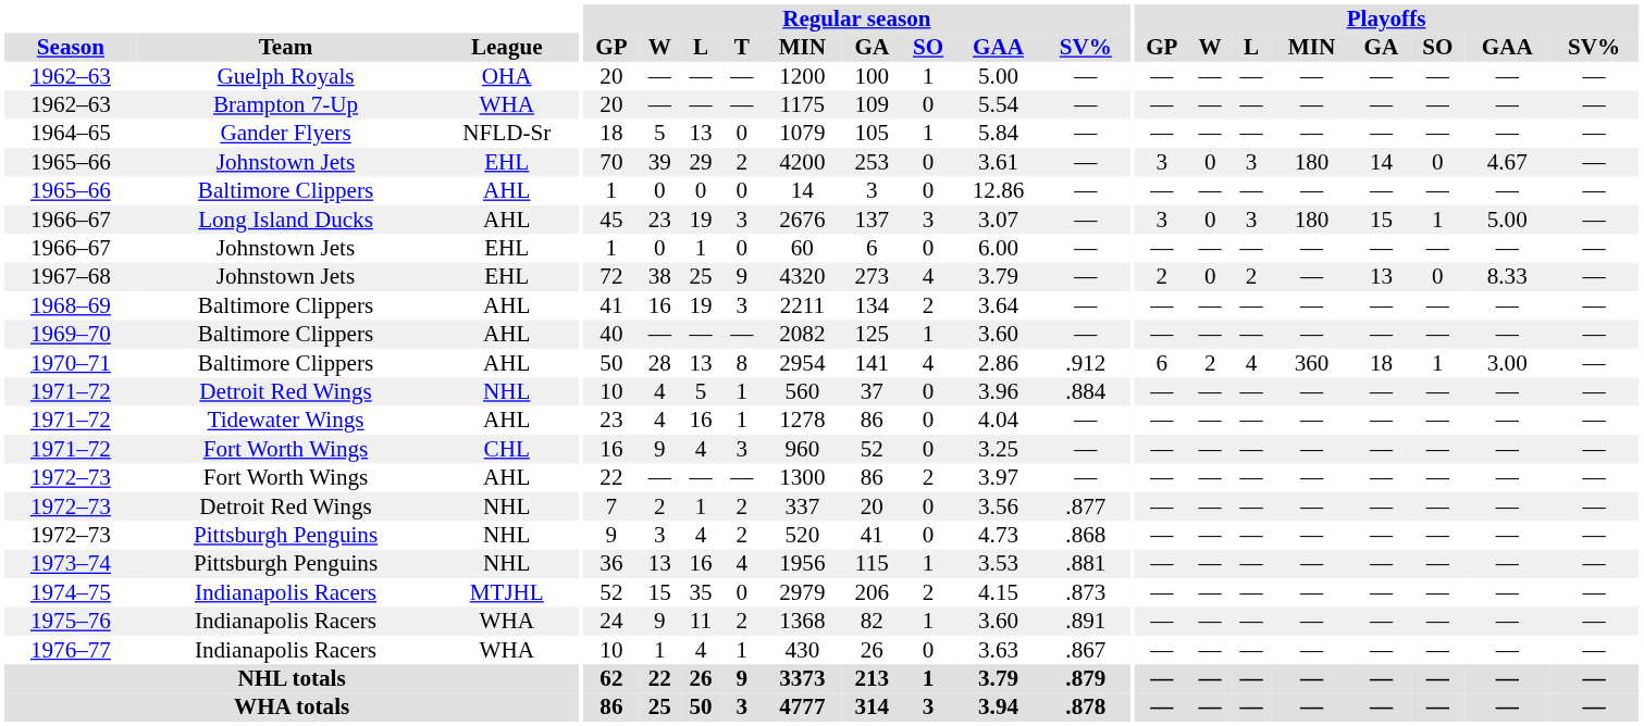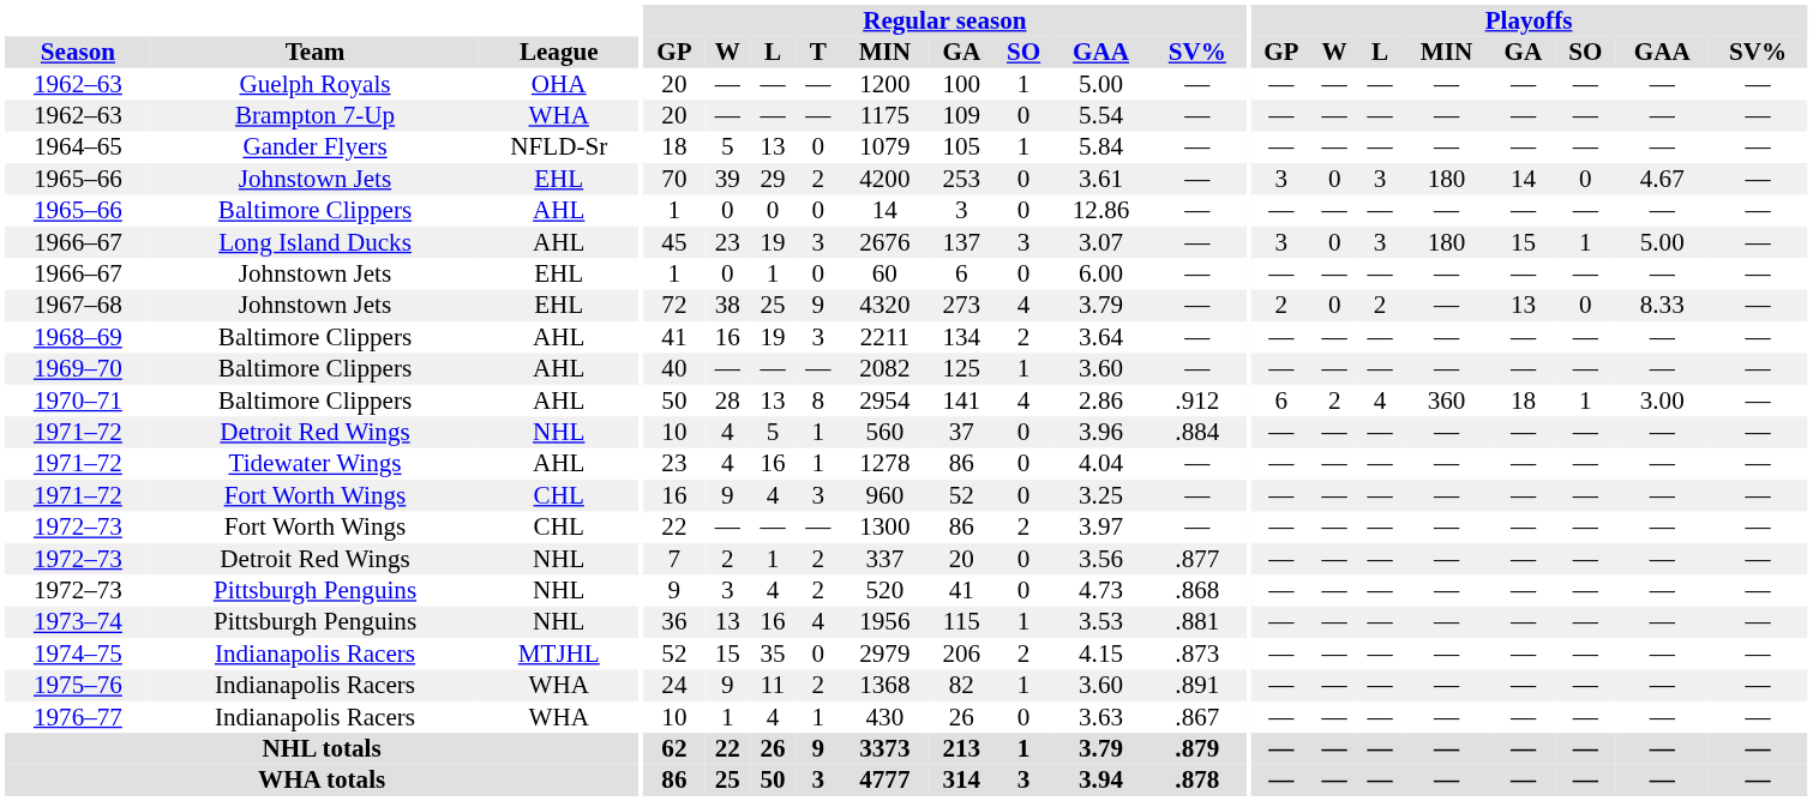 <table border="0" cellpadding="1" cellspacing="0" style="width:90%; text-align:center;">
 <tr bgcolor="#e0e0e0">
 <th colspan="3" bgcolor="#ffffff"></th>
 <th rowspan="99" bgcolor="#ffffff"></th>
 <th colspan="9" bgcolor="#e0e0e0"><a href='#'>Regular season</a></th>
 <th rowspan="99" bgcolor="#ffffff"></th>
 <th colspan="8" bgcolor="#e0e0e0"><a href='#'>Playoffs</a></th>
 </tr>
 <tr bgcolor="#e0e0e0">
 <th><a href='#'>Season</a></th>
 <th>Team</th>
 <th>League</th>
 <th>GP</th>
 <th>W</th>
 <th>L</th>
 <th>T</th>
 <th>MIN</th>
 <th>GA</th>
 <th><a href='#'>SO</a></th>
 <th><a href='#'>GAA</a></th>
 <th><a href='#'>SV%</a></th>
 <th>GP</th>
 <th>W</th>
 <th>L</th>
 <th>MIN</th>
 <th>GA</th>
 <th>SO</th>
 <th>GAA</th>
 <th>SV%</th>
 </tr>
 <tr>
 <td><a href='#'>1962–63</a></td>
 <td><a href='#'>Guelph Royals</a></td>
 <td><a href='#'>OHA</a></td>
 <td>20</td>
 <td>—</td>
 <td>—</td>
 <td>—</td>
 <td>1200</td>
 <td>100</td>
 <td>1</td>
 <td>5.00</td>
 <td>—</td>
 <td>—</td>
 <td>—</td>
 <td>—</td>
 <td>—</td>
 <td>—</td>
 <td>—</td>
 <td>—</td>
 <td>—</td>
 </tr>
 <tr bgcolor="#f0f0f0">
 <td>1962–63</td>
 <td><a href='#'>Brampton 7-Up</a></td>
 <td><a href='#'>WHA</a></td>
 <td>20</td>
 <td>—</td>
 <td>—</td>
 <td>—</td>
 <td>1175</td>
 <td>109</td>
 <td>0</td>
 <td>5.54</td>
 <td>—</td>
 <td>—</td>
 <td>—</td>
 <td>—</td>
 <td>—</td>
 <td>—</td>
 <td>—</td>
 <td>—</td>
 <td>—</td>
 </tr>
 <tr>
 <td>1964–65</td>
 <td><a href='#'>Gander Flyers</a></td>
 <td>NFLD-Sr</td>
 <td>18</td>
 <td>5</td>
 <td>13</td>
 <td>0</td>
 <td>1079</td>
 <td>105</td>
 <td>1</td>
 <td>5.84</td>
 <td>—</td>
 <td>—</td>
 <td>—</td>
 <td>—</td>
 <td>—</td>
 <td>—</td>
 <td>—</td>
 <td>—</td>
 <td>—</td>
 </tr>
 <tr bgcolor="#f0f0f0">
 <td>1965–66</td>
 <td><a href='#'>Johnstown Jets</a></td>
 <td><a href='#'>EHL</a></td>
 <td>70</td>
 <td>39</td>
 <td>29</td>
 <td>2</td>
 <td>4200</td>
 <td>253</td>
 <td>0</td>
 <td>3.61</td>
 <td>—</td>
 <td>3</td>
 <td>0</td>
 <td>3</td>
 <td>180</td>
 <td>14</td>
 <td>0</td>
 <td>4.67</td>
 <td>—</td>
 </tr>
 <tr>
 <td><a href='#'>1965–66</a></td>
 <td><a href='#'>Baltimore Clippers</a></td>
 <td><a href='#'>AHL</a></td>
 <td>1</td>
 <td>0</td>
 <td>0</td>
 <td>0</td>
 <td>14</td>
 <td>3</td>
 <td>0</td>
 <td>12.86</td>
 <td>—</td>
 <td>—</td>
 <td>—</td>
 <td>—</td>
 <td>—</td>
 <td>—</td>
 <td>—</td>
 <td>—</td>
 <td>—</td>
 </tr>
 <tr bgcolor="#f0f0f0">
 <td>1966–67</td>
 <td><a href='#'>Long Island Ducks</a></td>
 <td>AHL</td>
 <td>45</td>
 <td>23</td>
 <td>19</td>
 <td>3</td>
 <td>2676</td>
 <td>137</td>
 <td>3</td>
 <td>3.07</td>
 <td>—</td>
 <td>3</td>
 <td>0</td>
 <td>3</td>
 <td>180</td>
 <td>15</td>
 <td>1</td>
 <td>5.00</td>
 <td>—</td>
 </tr>
 <tr>
 <td>1966–67</td>
 <td>Johnstown Jets</td>
 <td>EHL</td>
 <td>1</td>
 <td>0</td>
 <td>1</td>
 <td>0</td>
 <td>60</td>
 <td>6</td>
 <td>0</td>
 <td>6.00</td>
 <td>—</td>
 <td>—</td>
 <td>—</td>
 <td>—</td>
 <td>—</td>
 <td>—</td>
 <td>—</td>
 <td>—</td>
 <td>—</td>
 </tr>
 <tr bgcolor="#f0f0f0">
 <td>1967–68</td>
 <td>Johnstown Jets</td>
 <td>EHL</td>
 <td>72</td>
 <td>38</td>
 <td>25</td>
 <td>9</td>
 <td>4320</td>
 <td>273</td>
 <td>4</td>
 <td>3.79</td>
 <td>—</td>
 <td>2</td>
 <td>0</td>
 <td>2</td>
 <td>—</td>
 <td>13</td>
 <td>0</td>
 <td>8.33</td>
 <td>—</td>
 </tr>
 <tr>
 <td><a href='#'>1968–69</a></td>
 <td>Baltimore Clippers</td>
 <td>AHL</td>
 <td>41</td>
 <td>16</td>
 <td>19</td>
 <td>3</td>
 <td>2211</td>
 <td>134</td>
 <td>2</td>
 <td>3.64</td>
 <td>—</td>
 <td>—</td>
 <td>—</td>
 <td>—</td>
 <td>—</td>
 <td>—</td>
 <td>—</td>
 <td>—</td>
 <td>—</td>
 </tr>
 <tr bgcolor="#f0f0f0">
 <td><a href='#'>1969–70</a></td>
 <td>Baltimore Clippers</td>
 <td>AHL</td>
 <td>40</td>
 <td>—</td>
 <td>—</td>
 <td>—</td>
 <td>2082</td>
 <td>125</td>
 <td>1</td>
 <td>3.60</td>
 <td>—</td>
 <td>—</td>
 <td>—</td>
 <td>—</td>
 <td>—</td>
 <td>—</td>
 <td>—</td>
 <td>—</td>
 <td>—</td>
 </tr>
 <tr>
 <td><a href='#'>1970–71</a></td>
 <td>Baltimore Clippers</td>
 <td>AHL</td>
 <td>50</td>
 <td>28</td>
 <td>13</td>
 <td>8</td>
 <td>2954</td>
 <td>141</td>
 <td>4</td>
 <td>2.86</td>
 <td>.912</td>
 <td>6</td>
 <td>2</td>
 <td>4</td>
 <td>360</td>
 <td>18</td>
 <td>1</td>
 <td>3.00</td>
 <td>—</td>
 </tr>
 <tr bgcolor="#f0f0f0">
 <td><a href='#'>1971–72</a></td>
 <td><a href='#'>Detroit Red Wings</a></td>
 <td><a href='#'>NHL</a></td>
 <td>10</td>
 <td>4</td>
 <td>5</td>
 <td>1</td>
 <td>560</td>
 <td>37</td>
 <td>0</td>
 <td>3.96</td>
 <td>.884</td>
 <td>—</td>
 <td>—</td>
 <td>—</td>
 <td>—</td>
 <td>—</td>
 <td>—</td>
 <td>—</td>
 <td>—</td>
 </tr>
 <tr>
 <td><a href='#'>1971–72</a></td>
 <td><a href='#'>Tidewater Wings</a></td>
 <td>AHL</td>
 <td>23</td>
 <td>4</td>
 <td>16</td>
 <td>1</td>
 <td>1278</td>
 <td>86</td>
 <td>0</td>
 <td>4.04</td>
 <td>—</td>
 <td>—</td>
 <td>—</td>
 <td>—</td>
 <td>—</td>
 <td>—</td>
 <td>—</td>
 <td>—</td>
 <td>—</td>
 </tr>
 <tr bgcolor="#f0f0f0">
 <td><a href='#'>1971–72</a></td>
 <td><a href='#'>Fort Worth Wings</a></td>
 <td><a href='#'>CHL</a></td>
 <td>16</td>
 <td>9</td>
 <td>4</td>
 <td>3</td>
 <td>960</td>
 <td>52</td>
 <td>0</td>
 <td>3.25</td>
 <td>—</td>
 <td>—</td>
 <td>—</td>
 <td>—</td>
 <td>—</td>
 <td>—</td>
 <td>—</td>
 <td>—</td>
 <td>—</td>
 </tr>
 <tr>
 <td><a href='#'>1972–73</a></td>
 <td>Fort Worth Wings</td>
-<td>AHL</td>
+<td>CHL</td>
 <td>22</td>
 <td>—</td>
 <td>—</td>
 <td>—</td>
 <td>1300</td>
 <td>86</td>
 <td>2</td>
 <td>3.97</td>
 <td>—</td>
 <td>—</td>
 <td>—</td>
 <td>—</td>
 <td>—</td>
 <td>—</td>
 <td>—</td>
 <td>—</td>
 <td>—</td>
 </tr>
 <tr bgcolor="#f0f0f0">
 <td><a href='#'>1972–73</a></td>
 <td>Detroit Red Wings</td>
 <td>NHL</td>
 <td>7</td>
 <td>2</td>
 <td>1</td>
 <td>2</td>
 <td>337</td>
 <td>20</td>
 <td>0</td>
 <td>3.56</td>
 <td>.877</td>
 <td>—</td>
 <td>—</td>
 <td>—</td>
 <td>—</td>
 <td>—</td>
 <td>—</td>
 <td>—</td>
 <td>—</td>
 </tr>
 <tr>
 <td>1972–73</td>
 <td><a href='#'>Pittsburgh Penguins</a></td>
 <td>NHL</td>
 <td>9</td>
 <td>3</td>
 <td>4</td>
 <td>2</td>
 <td>520</td>
 <td>41</td>
 <td>0</td>
 <td>4.73</td>
 <td>.868</td>
 <td>—</td>
 <td>—</td>
 <td>—</td>
 <td>—</td>
 <td>—</td>
 <td>—</td>
 <td>—</td>
 <td>—</td>
 </tr>
 <tr bgcolor="#f0f0f0">
 <td><a href='#'>1973–74</a></td>
 <td>Pittsburgh Penguins</td>
 <td>NHL</td>
 <td>36</td>
 <td>13</td>
 <td>16</td>
 <td>4</td>
 <td>1956</td>
 <td>115</td>
 <td>1</td>
 <td>3.53</td>
 <td>.881</td>
 <td>—</td>
 <td>—</td>
 <td>—</td>
 <td>—</td>
 <td>—</td>
 <td>—</td>
 <td>—</td>
 <td>—</td>
 </tr>
 <tr>
 <td><a href='#'>1974–75</a></td>
 <td><a href='#'>Indianapolis Racers</a></td>
 <td><a href='#'>MTJHL</a></td>
 <td>52</td>
 <td>15</td>
 <td>35</td>
 <td>0</td>
 <td>2979</td>
 <td>206</td>
 <td>2</td>
 <td>4.15</td>
 <td>.873</td>
 <td>—</td>
 <td>—</td>
 <td>—</td>
 <td>—</td>
 <td>—</td>
 <td>—</td>
 <td>—</td>
 <td>—</td>
 </tr>
 <tr bgcolor="#f0f0f0">
 <td><a href='#'>1975–76</a></td>
 <td>Indianapolis Racers</td>
 <td>WHA</td>
 <td>24</td>
 <td>9</td>
 <td>11</td>
 <td>2</td>
 <td>1368</td>
 <td>82</td>
 <td>1</td>
 <td>3.60</td>
 <td>.891</td>
 <td>—</td>
 <td>—</td>
 <td>—</td>
 <td>—</td>
 <td>—</td>
 <td>—</td>
 <td>—</td>
 <td>—</td>
 </tr>
 <tr>
 <td><a href='#'>1976–77</a></td>
 <td>Indianapolis Racers</td>
 <td>WHA</td>
 <td>10</td>
 <td>1</td>
 <td>4</td>
 <td>1</td>
 <td>430</td>
 <td>26</td>
 <td>0</td>
 <td>3.63</td>
 <td>.867</td>
 <td>—</td>
 <td>—</td>
 <td>—</td>
 <td>—</td>
 <td>—</td>
 <td>—</td>
 <td>—</td>
 <td>—</td>
 </tr>
 <tr bgcolor="#e0e0e0">
 <th colspan=3>NHL totals</th>
 <th>62</th>
 <th>22</th>
 <th>26</th>
 <th>9</th>
 <th>3373</th>
 <th>213</th>
 <th>1</th>
 <th>3.79</th>
 <th>.879</th>
 <th>—</th>
 <th>—</th>
 <th>—</th>
 <th>—</th>
 <th>—</th>
 <th>—</th>
 <th>—</th>
 <th>—</th>
 </tr>
 <tr bgcolor="#e0e0e0">
 <th colspan=3>WHA totals</th>
 <th>86</th>
 <th>25</th>
 <th>50</th>
 <th>3</th>
 <th>4777</th>
 <th>314</th>
 <th>3</th>
 <th>3.94</th>
 <th>.878</th>
 <th>—</th>
 <th>—</th>
 <th>—</th>
 <th>—</th>
 <th>—</th>
 <th>—</th>
 <th>—</th>
 <th>—</th>
 </tr>
 </table>
